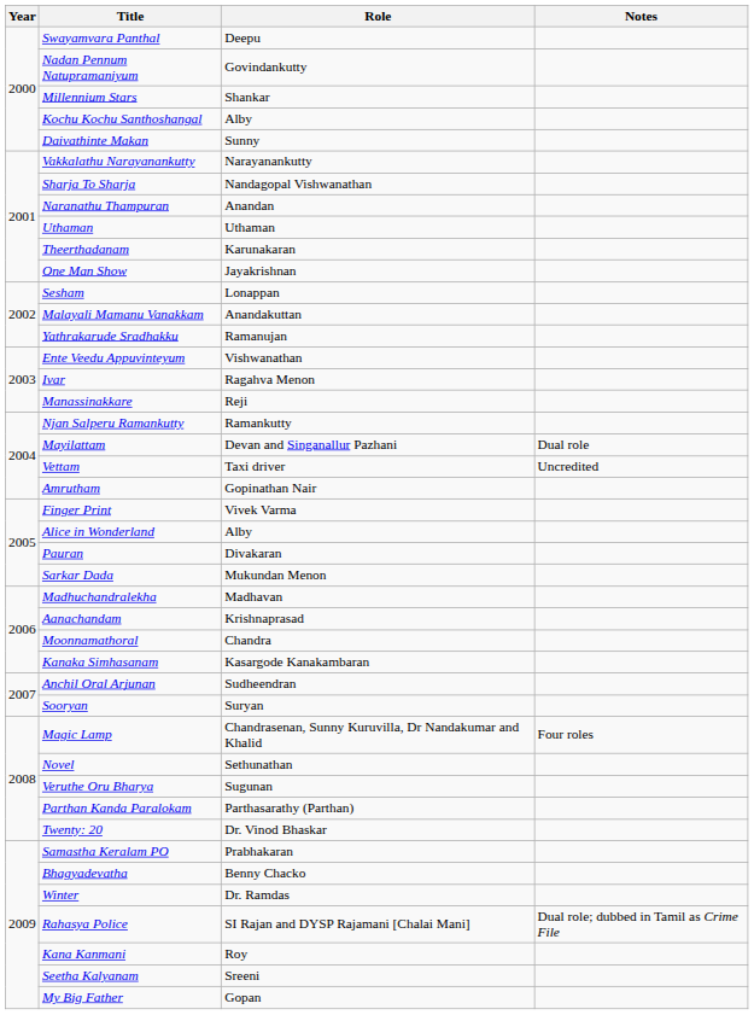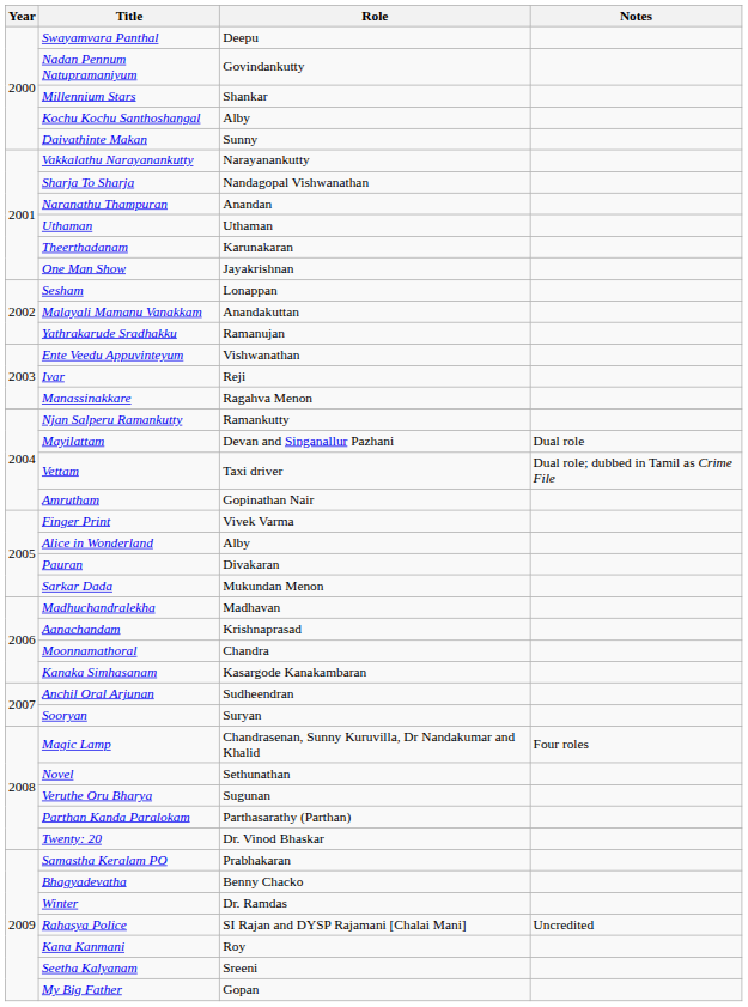 <table class="wikitable sortable">
 <tr>
 <th scope="col">Year</th>
 <th scope="col">Title</th>
 <th scope="col">Role</th>
 <th scope="col" class="unsortable">Notes</th>
 </tr>
 <tr>
 <td rowspan="5">2000</td>
 <td><em><a href='#'>Swayamvara Panthal</a></em></td>
 <td>Deepu</td>
 <td></td>
 </tr>
 <tr>
 <td><em><a href='#'>Nadan Pennum Natupramaniyum</a></em></td>
 <td>Govindankutty</td>
 <td></td>
 </tr>
 <tr>
 <td><em><a href='#'>Millennium Stars</a></em></td>
 <td>Shankar</td>
 <td></td>
 </tr>
 <tr>
 <td><em><a href='#'>Kochu Kochu Santhoshangal</a></em></td>
 <td>Alby</td>
 <td></td>
 </tr>
 <tr>
 <td><em><a href='#'>Daivathinte Makan</a></em></td>
 <td>Sunny</td>
 <td></td>
 </tr>
 <tr>
 <td rowspan="6">2001</td>
 <td><em><a href='#'>Vakkalathu Narayanankutty</a></em></td>
 <td>Narayanankutty</td>
 <td></td>
 </tr>
 <tr>
 <td><em><a href='#'>Sharja To Sharja</a></em></td>
 <td>Nandagopal Vishwanathan</td>
 <td></td>
 </tr>
 <tr>
 <td><em><a href='#'>Naranathu Thampuran</a></em></td>
 <td>Anandan</td>
 <td></td>
 </tr>
 <tr>
 <td><em><a href='#'>Uthaman</a></em></td>
 <td>Uthaman</td>
 <td></td>
 </tr>
 <tr>
 <td><em><a href='#'>Theerthadanam</a></em></td>
 <td>Karunakaran</td>
 <td></td>
 </tr>
 <tr>
 <td><em><a href='#'>One Man Show</a></em></td>
 <td>Jayakrishnan</td>
 <td></td>
 </tr>
 <tr>
 <td rowspan="3">2002</td>
 <td><em><a href='#'>Sesham</a></em></td>
 <td>Lonappan</td>
 <td></td>
 </tr>
 <tr>
 <td><em><a href='#'>Malayali Mamanu Vanakkam</a></em></td>
 <td>Anandakuttan</td>
 <td></td>
 </tr>
 <tr>
 <td><em><a href='#'>Yathrakarude Sradhakku</a></em></td>
 <td>Ramanujan</td>
 <td></td>
 </tr>
 <tr>
 <td rowspan="3">2003</td>
 <td><em><a href='#'>Ente Veedu Appuvinteyum</a></em></td>
 <td>Vishwanathan</td>
 <td></td>
 </tr>
 <tr>
 <td><em><a href='#'>Ivar</a></em></td>
-<td>Ragahva Menon</td>
+<td>Reji</td>
 <td></td>
 </tr>
 <tr>
 <td><em><a href='#'>Manassinakkare</a></em></td>
-<td>Reji</td>
+<td>Ragahva Menon</td>
 <td></td>
 </tr>
 <tr>
 <td rowspan="4">2004</td>
 <td><em><a href='#'>Njan Salperu Ramankutty</a></em></td>
 <td>Ramankutty</td>
 <td></td>
 </tr>
 <tr>
 <td><em><a href='#'>Mayilattam</a></em></td>
 <td>Devan and <a href='#'>Singanallur</a> Pazhani</td>
 <td>Dual role</td>
 </tr>
 <tr>
 <td><em><a href='#'>Vettam</a></em></td>
 <td>Taxi driver</td>
-<td>Uncredited</td>
+<td>Dual role; dubbed in Tamil as <em>Crime File</em></td>
 </tr>
 <tr>
 <td><em><a href='#'>Amrutham</a></em></td>
 <td>Gopinathan Nair</td>
 <td></td>
 </tr>
 <tr>
 <td rowspan="4">2005</td>
 <td><em><a href='#'>Finger Print</a></em></td>
 <td>Vivek Varma</td>
 <td></td>
 </tr>
 <tr>
 <td><em><a href='#'>Alice in Wonderland</a></em></td>
 <td>Alby</td>
 <td></td>
 </tr>
 <tr>
 <td><em><a href='#'>Pauran</a></em></td>
 <td>Divakaran</td>
 <td></td>
 </tr>
 <tr>
 <td><em><a href='#'>Sarkar Dada</a></em></td>
 <td>Mukundan Menon</td>
 <td></td>
 </tr>
 <tr>
 <td rowspan="4">2006</td>
 <td><em><a href='#'>Madhuchandralekha</a></em></td>
 <td>Madhavan</td>
 <td></td>
 </tr>
 <tr>
 <td><em><a href='#'>Aanachandam</a></em></td>
 <td>Krishnaprasad</td>
 <td></td>
 </tr>
 <tr>
 <td><em><a href='#'>Moonnamathoral</a></em></td>
 <td>Chandra</td>
 <td></td>
 </tr>
 <tr>
 <td><em><a href='#'>Kanaka Simhasanam</a></em></td>
 <td>Kasargode Kanakambaran</td>
 <td></td>
 </tr>
 <tr>
 <td rowspan="2">2007</td>
 <td><em><a href='#'>Anchil Oral Arjunan</a></em></td>
 <td>Sudheendran</td>
 <td></td>
 </tr>
 <tr>
 <td><em><a href='#'>Sooryan</a></em></td>
 <td>Suryan</td>
 <td></td>
 </tr>
 <tr>
 <td rowspan="5">2008</td>
 <td><em><a href='#'>Magic Lamp</a></em></td>
 <td>Chandrasenan, Sunny Kuruvilla, Dr Nandakumar and Khalid</td>
 <td>Four roles</td>
 </tr>
 <tr>
 <td><em><a href='#'>Novel</a></em></td>
 <td>Sethunathan</td>
 <td></td>
 </tr>
 <tr>
 <td><em><a href='#'>Veruthe Oru Bharya</a></em></td>
 <td>Sugunan</td>
 <td></td>
 </tr>
 <tr>
 <td><em><a href='#'>Parthan Kanda Paralokam</a></em></td>
 <td>Parthasarathy (Parthan)</td>
 <td></td>
 </tr>
 <tr>
 <td><em><a href='#'>Twenty: 20</a></em></td>
 <td>Dr. Vinod Bhaskar</td>
 <td></td>
 </tr>
 <tr>
 <td rowspan="7">2009</td>
 <td><em><a href='#'>Samastha Keralam PO</a></em></td>
 <td>Prabhakaran</td>
 <td></td>
 </tr>
 <tr>
 <td><em><a href='#'>Bhagyadevatha</a></em></td>
 <td>Benny Chacko</td>
 <td></td>
 </tr>
 <tr>
 <td><em><a href='#'>Winter</a></em></td>
 <td>Dr. Ramdas</td>
 <td></td>
 </tr>
 <tr>
 <td><em><a href='#'>Rahasya Police</a></em></td>
 <td>SI Rajan and DYSP Rajamani [Chalai Mani]</td>
-<td>Dual role; dubbed in Tamil as <em>Crime File</em></td>
+<td>Uncredited</td>
 </tr>
 <tr>
 <td><em><a href='#'>Kana Kanmani</a></em></td>
 <td>Roy</td>
 <td></td>
 </tr>
 <tr>
 <td><em><a href='#'>Seetha Kalyanam</a></em></td>
 <td>Sreeni</td>
 <td></td>
 </tr>
 <tr>
 <td><em><a href='#'>My Big Father</a></em></td>
 <td>Gopan</td>
 <td></td>
 </tr>
 </table>
